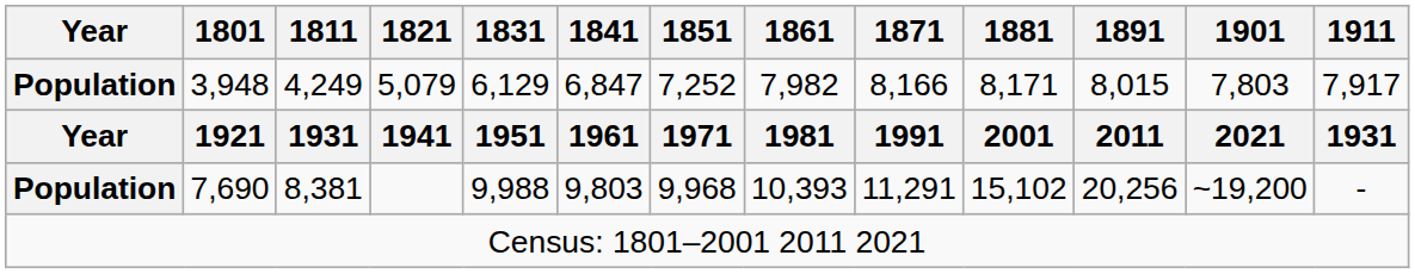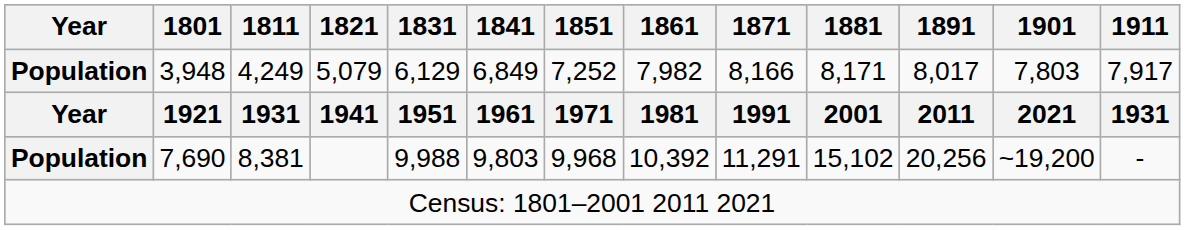 <table class="wikitable" style="text-align:center; line-height:120%;">
 <tr>
 <th>Year</th>
 <th>1801</th>
 <th>1811</th>
 <th>1821</th>
 <th>1831</th>
 <th>1841</th>
 <th>1851</th>
 <th>1861</th>
 <th>1871</th>
 <th>1881</th>
 <th>1891</th>
 <th>1901</th>
 <th>1911</th>
 </tr>
 <tr>
 <th>Population</th>
 <td>3,948</td>
 <td>4,249</td>
 <td>5,079</td>
 <td>6,129</td>
-<td>6,847</td>
+<td>6,849</td>
 <td>7,252</td>
 <td>7,982</td>
 <td>8,166</td>
 <td>8,171</td>
-<td>8,015</td>
+<td>8,017</td>
 <td>7,803</td>
 <td>7,917</td>
 </tr>
 <tr>
 <th>Year</th>
 <th>1921</th>
 <th>1931</th>
 <th>1941</th>
 <th>1951</th>
 <th>1961</th>
 <th>1971</th>
 <th>1981</th>
 <th>1991</th>
 <th>2001</th>
 <th>2011</th>
 <th>2021</th>
 <th>1931</th>
 </tr>
 <tr>
 <th>Population</th>
 <td>7,690</td>
 <td>8,381</td>
 <td></td>
 <td>9,988</td>
 <td>9,803</td>
 <td>9,968</td>
-<td>10,393</td>
+<td>10,392</td>
 <td>11,291</td>
 <td>15,102</td>
 <td>20,256</td>
 <td>~19,200</td>
 <td>-</td>
 </tr>
 <tr>
 <td colspan="13" style="text-align:center;">Census: 1801–2001 2011 2021</td>
 </tr>
 </table>
